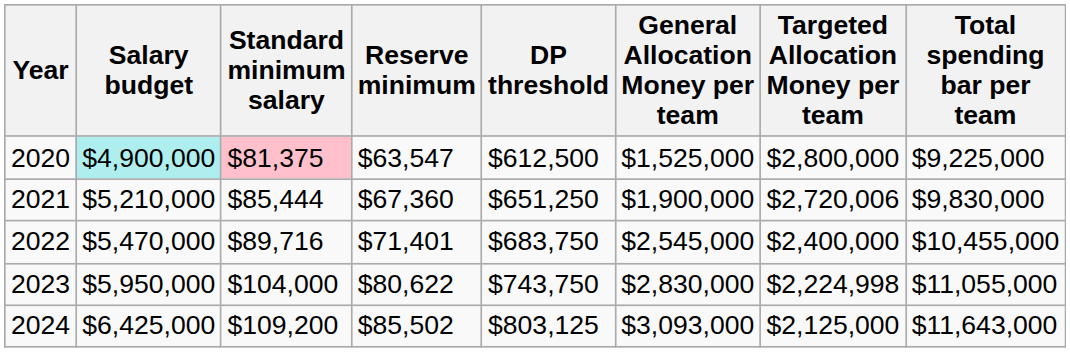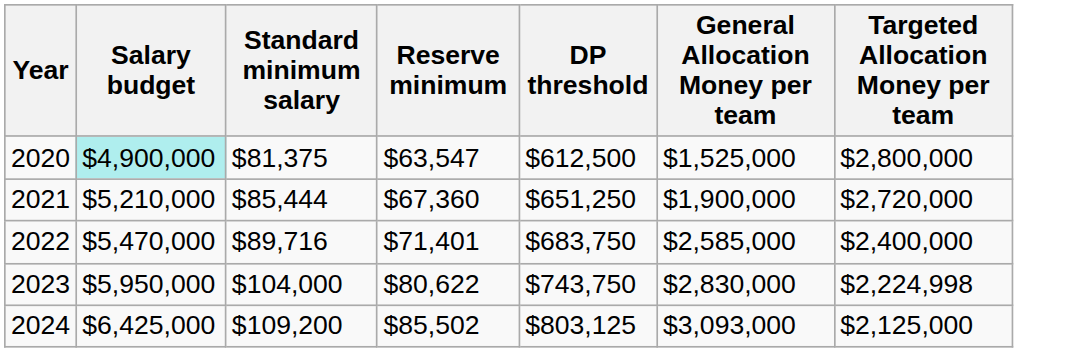 <table class="wikitable">
 <tr>
 <th>Year</th>
 <th>Salary budget</th>
 <th>Standard minimum salary</th>
 <th>Reserve minimum</th>
 <th>DP threshold</th>
 <th>General Allocation Money per team</th>
 <th>Targeted Allocation Money per team</th>
-<th>Total spending bar per team</th>
 </tr>
 <tr>
 <td>2020</td>
 <td style="background: paleturquoise;">$4,900,000</td>
-<td style="background: pink;">$81,375</td>
+<td>$81,375</td>
 <td>$63,547</td>
 <td>$612,500</td>
 <td>$1,525,000</td>
 <td>$2,800,000</td>
-<td>$9,225,000</td>
 </tr>
 <tr>
 <td>2021</td>
 <td>$5,210,000</td>
 <td>$85,444</td>
 <td>$67,360</td>
 <td>$651,250</td>
 <td>$1,900,000</td>
-<td>$2,720,006</td>
-<td>$9,830,000</td>
+<td>$2,720,000</td>
 </tr>
 <tr>
 <td>2022</td>
 <td>$5,470,000</td>
 <td>$89,716</td>
 <td>$71,401</td>
 <td>$683,750</td>
-<td>$2,545,000</td>
+<td>$2,585,000</td>
 <td>$2,400,000</td>
-<td>$10,455,000</td>
 </tr>
 <tr>
 <td>2023</td>
 <td>$5,950,000</td>
 <td>$104,000</td>
 <td>$80,622</td>
 <td>$743,750</td>
 <td>$2,830,000</td>
 <td>$2,224,998</td>
-<td>$11,055,000</td>
 </tr>
 <tr>
 <td>2024</td>
 <td>$6,425,000</td>
 <td>$109,200</td>
 <td>$85,502</td>
 <td>$803,125</td>
 <td>$3,093,000</td>
 <td>$2,125,000</td>
-<td>$11,643,000</td>
 </tr>
 </table>
